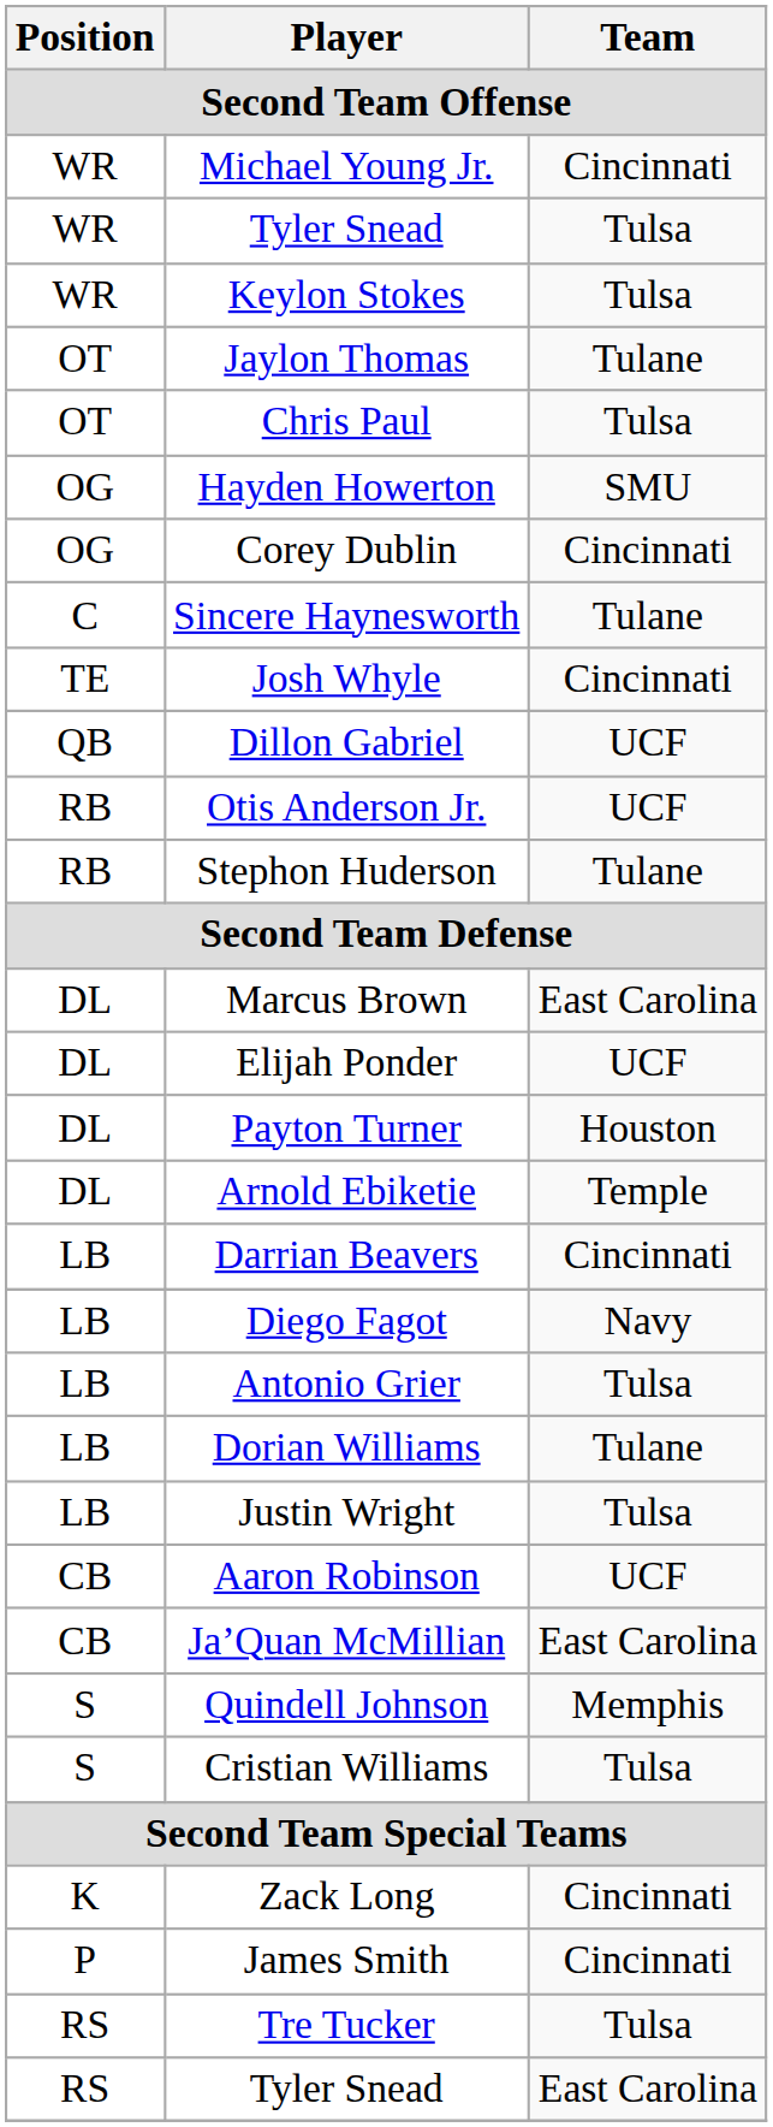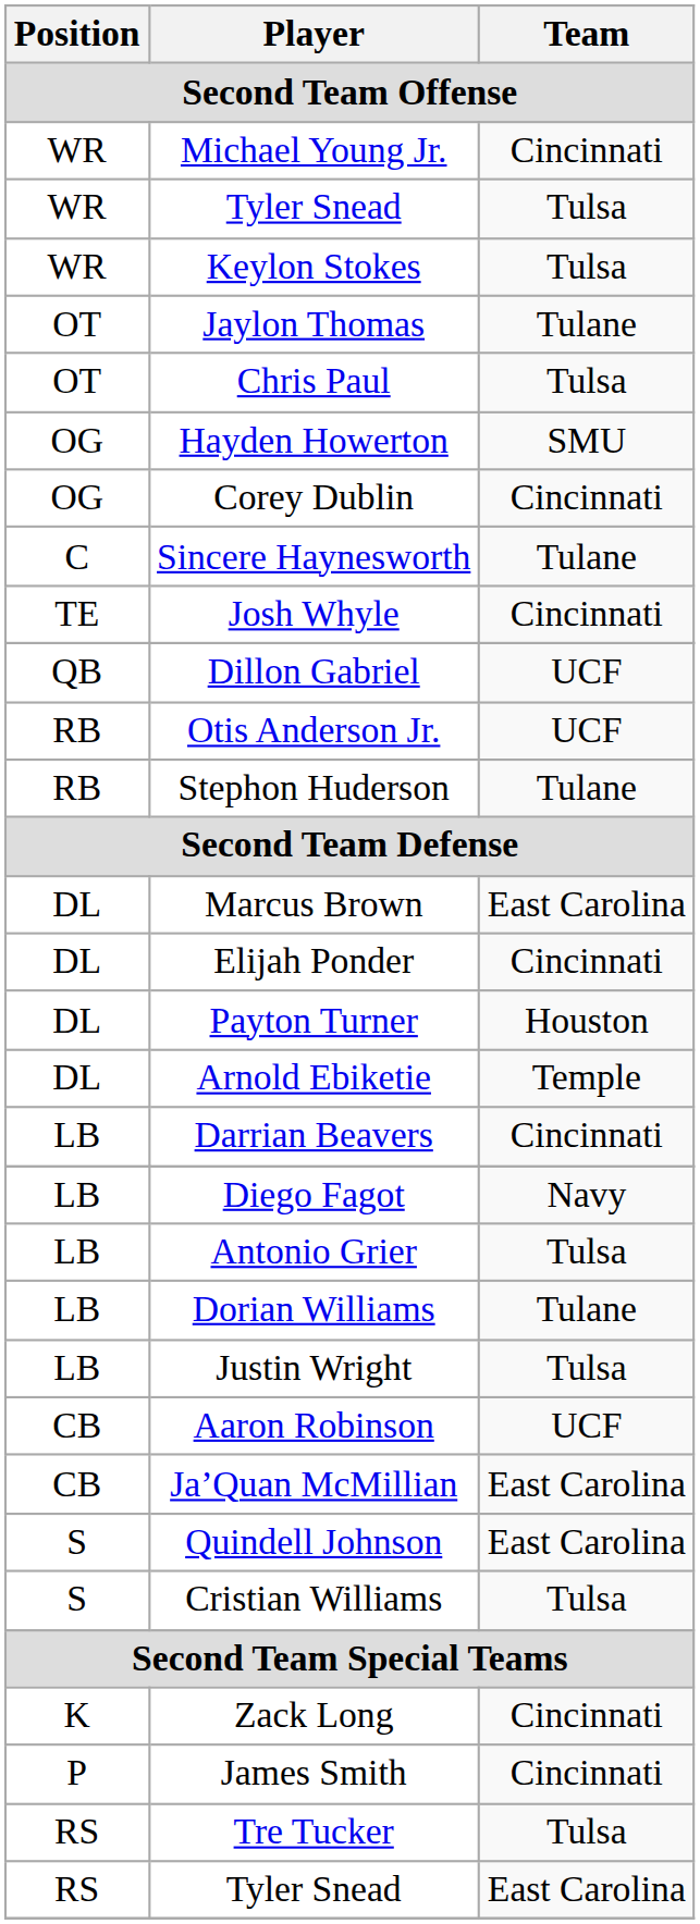 <table class="wikitable" border="0">
 <tr>
 <th>Position</th>
 <th>Player</th>
 <th>Team</th>
 </tr>
 <tr>
 <td colspan="3" style="text-align:center; background:#ddd;"><strong>Second Team Offense</strong></td>
 </tr>
 <tr style="text-align:center;">
 <td style="background:white">WR</td>
 <td style="background:white"><a href='#'>Michael Young Jr.</a></td>
 <td style=>Cincinnati</td>
 </tr>
 <tr style="text-align:center;">
 <td style="background:white">WR</td>
 <td style="background:white"><a href='#'>Tyler Snead</a></td>
 <td style=>Tulsa</td>
 </tr>
 <tr style="text-align:center;">
 <td style="background:white">WR</td>
 <td style="background:white"><a href='#'>Keylon Stokes</a></td>
 <td style=>Tulsa</td>
 </tr>
 <tr style="text-align:center;">
 <td style="background:white">OT</td>
 <td style="background:white"><a href='#'>Jaylon Thomas</a></td>
 <td style=>Tulane</td>
 </tr>
 <tr style="text-align:center;">
 <td style="background:white">OT</td>
 <td style="background:white"><a href='#'>Chris Paul</a></td>
 <td style=>Tulsa</td>
 </tr>
 <tr style="text-align:center;">
 <td style="background:white">OG</td>
 <td style="background:white"><a href='#'>Hayden Howerton</a></td>
 <td style=>SMU</td>
 </tr>
 <tr style="text-align:center;">
 <td style="background:white">OG</td>
 <td style="background:white">Corey Dublin</td>
 <td style=>Cincinnati</td>
 </tr>
 <tr style="text-align:center;">
 <td style="background:white">C</td>
 <td style="background:white"><a href='#'>Sincere Haynesworth</a></td>
 <td style=>Tulane</td>
 </tr>
 <tr style="text-align:center;">
 <td style="background:white">TE</td>
 <td style="background:white"><a href='#'>Josh Whyle</a></td>
 <td style=>Cincinnati</td>
 </tr>
 <tr style="text-align:center;">
 </tr>
 <tr style="text-align:center;">
 <td style="background:white">QB</td>
 <td style="background:white"><a href='#'>Dillon Gabriel</a></td>
 <td style=>UCF</td>
 </tr>
 <tr style="text-align:center;">
 <td style="background:white">RB</td>
 <td style="background:white"><a href='#'>Otis Anderson Jr.</a></td>
 <td style=>UCF</td>
 </tr>
 <tr style="text-align:center;">
 <td style="background:white">RB</td>
 <td style="background:white">Stephon Huderson</td>
 <td style=>Tulane</td>
 </tr>
 <tr>
 <td colspan="3" style="text-align:center; background:#ddd;"><strong>Second Team Defense</strong></td>
 </tr>
 <tr style="text-align:center;">
 <td style="background:white">DL</td>
 <td style="background:white">Marcus Brown</td>
 <td style=>East Carolina</td>
 </tr>
 <tr style="text-align:center;">
 <td style="background:white">DL</td>
 <td style="background:white">Elijah Ponder</td>
-<td style=>UCF</td>
+<td style=>Cincinnati</td>
 </tr>
 <tr style="text-align:center;">
 <td style="background:white">DL</td>
 <td style="background:white"><a href='#'>Payton Turner</a></td>
 <td style=>Houston</td>
 </tr>
 <tr style="text-align:center;">
 <td style="background:white">DL</td>
 <td style="background:white"><a href='#'>Arnold Ebiketie</a></td>
 <td style=>Temple</td>
 </tr>
 <tr style="text-align:center;">
 <td style="background:white">LB</td>
 <td style="background:white"><a href='#'>Darrian Beavers</a></td>
 <td style=>Cincinnati</td>
 </tr>
 <tr style="text-align:center;">
 </tr>
 <tr style="text-align:center;">
 <td style="background:white">LB</td>
 <td style="background:white"><a href='#'>Diego Fagot</a></td>
 <td style=>Navy</td>
 </tr>
 <tr style="text-align:center;">
 <td style="background:white">LB</td>
 <td style="background:white"><a href='#'>Antonio Grier</a></td>
 <td style=>Tulsa</td>
 </tr>
 <tr style="text-align:center;">
 <td style="background:white">LB</td>
 <td style="background:white"><a href='#'>Dorian Williams</a></td>
 <td style=>Tulane</td>
 </tr>
 <tr style="text-align:center;">
 <td style="background:white">LB</td>
 <td style="background:white">Justin Wright</td>
 <td style=>Tulsa</td>
 </tr>
 <tr style="text-align:center;">
 <td style="background:white">CB</td>
 <td style="background:white"><a href='#'>Aaron Robinson</a></td>
 <td style=>UCF</td>
 </tr>
 <tr style="text-align:center;">
 <td style="background:white">CB</td>
 <td style="background:white"><a href='#'>Ja’Quan McMillian</a></td>
 <td style=>East Carolina</td>
 </tr>
 <tr style="text-align:center;">
 <td style="background:white">S</td>
 <td style="background:white"><a href='#'>Quindell Johnson</a></td>
-<td style=>Memphis</td>
+<td style=>East Carolina</td>
 </tr>
 <tr style="text-align:center;">
 <td style="background:white">S</td>
 <td style="background:white">Cristian Williams</td>
 <td style=>Tulsa</td>
 </tr>
 <tr>
 <td colspan="3" style="text-align:center; background:#ddd;"><strong>Second Team Special Teams</strong></td>
 </tr>
 <tr style="text-align:center;">
 <td style="background:white">K</td>
 <td style="background:white">Zack Long</td>
 <td style=>Cincinnati</td>
 </tr>
 <tr style="text-align:center;">
 <td style="background:white">P</td>
 <td style="background:white">James Smith</td>
 <td style=>Cincinnati</td>
 </tr>
 <tr style="text-align:center;">
 <td style="background:white">RS</td>
 <td style="background:white"><a href='#'>Tre Tucker</a></td>
 <td style=>Tulsa</td>
 </tr>
 <tr style="text-align:center;">
 <td style="background:white">RS</td>
 <td style="background:white">Tyler Snead</td>
 <td style=>East Carolina</td>
 </tr>
 <tr style="text-align:center;">
 </tr>
 </table>
